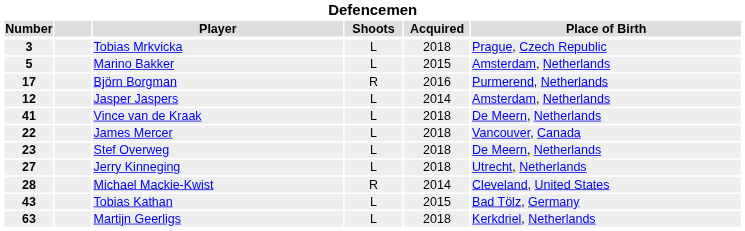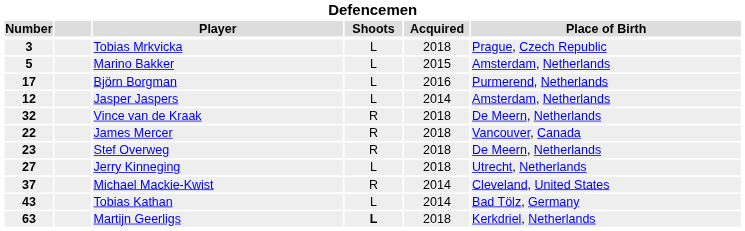 <table width=75%>
 <tr>
 <th colspan=7><big>Defencemen</big></th>
 </tr>
 <tr bgcolor="#dddddd">
 <th width=5%>Number</th>
 <th width=5%></th>
 <th !width=15%>Player</th>
 <th width=8%>Shoots</th>
 <th width=9%>Acquired</th>
 <th width=37%>Place of Birth</th>
 </tr>
 <tr>
 </tr>
 <tr bgcolor="#eeeeee">
 <td align=center><strong>3</strong></td>
 <td align=center></td>
 <td><a href='#'>Tobias Mrkvicka</a></td>
 <td align=center>L</td>
 <td align=center>2018</td>
 <td><a href='#'>Prague</a>, <a href='#'>Czech Republic</a></td>
 </tr>
 <tr bgcolor="#eeeeee">
 <td align=center><strong>5</strong></td>
 <td align=center></td>
 <td><a href='#'>Marino Bakker</a></td>
 <td align=center>L</td>
 <td align=center>2015</td>
 <td><a href='#'>Amsterdam</a>, <a href='#'>Netherlands</a></td>
 </tr>
 <tr bgcolor="#eeeeee">
 <td align=center><strong>17</strong></td>
 <td align=center></td>
 <td><a href='#'>Björn Borgman</a></td>
-<td align=center>R</td>
+<td align=center>L</td>
 <td align=center>2016</td>
 <td><a href='#'>Purmerend</a>, <a href='#'>Netherlands</a></td>
 </tr>
 <tr bgcolor="#eeeeee">
 <td align=center><strong>12</strong></td>
 <td align=center></td>
 <td><a href='#'>Jasper Jaspers</a></td>
 <td align=center>L</td>
 <td align=center>2014</td>
 <td><a href='#'>Amsterdam</a>, <a href='#'>Netherlands</a></td>
 </tr>
 <tr bgcolor="#eeeeee">
-<td align=center><strong>41</strong></td>
+<td align=center><strong>32</strong></td>
 <td align=center></td>
 <td><a href='#'>Vince van de Kraak</a></td>
-<td align=center>L</td>
+<td align=center>R</td>
 <td align=center>2018</td>
 <td><a href='#'>De Meern</a>, <a href='#'>Netherlands</a></td>
 </tr>
 <tr bgcolor="#eeeeee">
 <td align=center><strong>22</strong></td>
 <td align=center></td>
 <td><a href='#'>James Mercer</a></td>
-<td align=center>L</td>
+<td align=center>R</td>
 <td align=center>2018</td>
 <td><a href='#'>Vancouver</a>, <a href='#'>Canada</a></td>
 </tr>
 <tr bgcolor="#eeeeee">
 <td align=center><strong>23</strong></td>
 <td align=center></td>
 <td><a href='#'>Stef Overweg</a></td>
-<td align=center>L</td>
+<td align=center>R</td>
 <td align=center>2018</td>
 <td><a href='#'>De Meern</a>, <a href='#'>Netherlands</a></td>
 </tr>
 <tr bgcolor="#eeeeee">
 <td align=center><strong>27</strong></td>
 <td align=center></td>
 <td><a href='#'>Jerry Kinneging</a></td>
 <td align=center>L</td>
 <td align=center>2018</td>
 <td><a href='#'>Utrecht</a>, <a href='#'>Netherlands</a></td>
 </tr>
 <tr bgcolor="#eeeeee">
-<td align=center><strong>28</strong></td>
+<td align=center><strong>37</strong></td>
 <td align=center></td>
 <td><a href='#'>Michael Mackie-Kwist</a></td>
 <td align=center>R</td>
 <td align=center>2014</td>
 <td><a href='#'>Cleveland</a>, <a href='#'>United States</a></td>
 </tr>
 <tr bgcolor="#eeeeee">
 <td align=center><strong>43</strong></td>
 <td align=center></td>
 <td><a href='#'>Tobias Kathan</a></td>
 <td align=center>L</td>
-<td align=center>2015</td>
+<td align=center>2014</td>
 <td><a href='#'>Bad Tölz</a>, <a href='#'>Germany</a></td>
 </tr>
 <tr bgcolor="#eeeeee">
 <td align=center><strong>63</strong></td>
 <td align=center></td>
 <td><a href='#'>Martijn Geerligs</a></td>
-<td align=center>L</td>
+<td align=center><strong>L</strong></td>
 <td align=center>2018</td>
 <td><a href='#'>Kerkdriel</a>, <a href='#'>Netherlands</a></td>
 </tr>
 </table>
